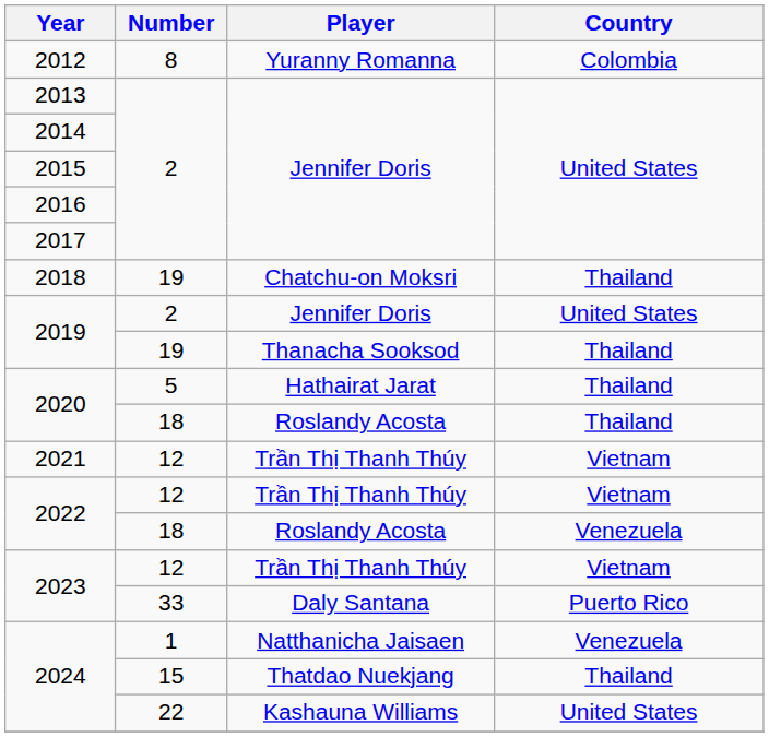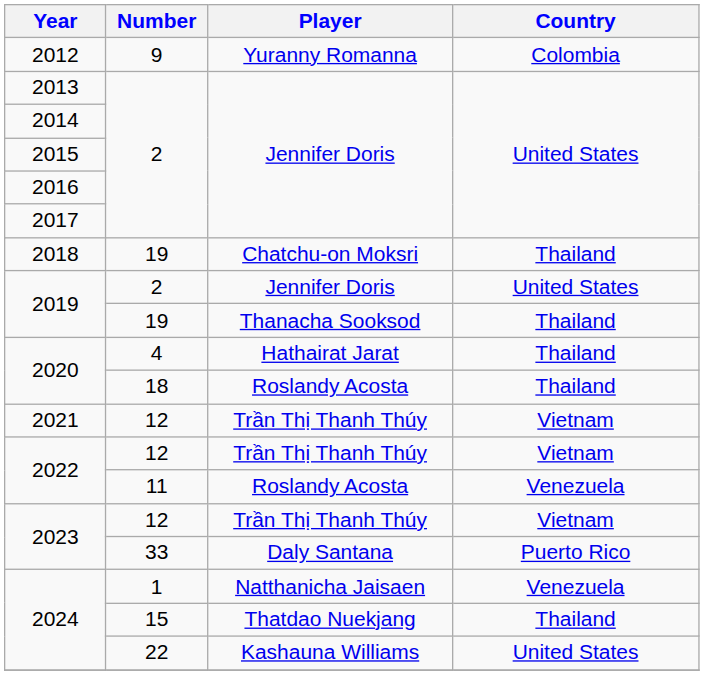 <table class="wikitable">
 <tr>
 <th width=70px style="background: #	#00FFFF; color: blue; text-align: center">Year</th>
 <th width=70px style="background: #	#00FFFF; color: blue">Number</th>
 <th width=180px style="background: #	#00FFFF; color: blue">Player</th>
 <th width=180px style="background: #	#00FFFF; color: blue">Country</th>
 </tr>
 <tr>
 <td style="text-align:center;">2012</td>
-<td align=center>8</td>
+<td align=center>9</td>
 <td align=center><a href='#'>Yuranny Romanna</a></td>
 <td align=center> <a href='#'>Colombia</a></td>
 </tr>
 <tr style="text-align:left;">
 <td style="text-align:center;">2013</td>
 <td align=center rowspan="6">2</td>
 <td align=center rowspan="6"><a href='#'>Jennifer Doris</a></td>
 <td align=center rowspan="6"> <a href='#'>United States</a></td>
 </tr>
 <tr style="text-align:left;">
 <td style="text-align:center;">2014</td>
 </tr>
 <tr style="text-align:left;">
 <td style="text-align:center;">2015</td>
 </tr>
 <tr style="text-align:left;">
 <td style="text-align:center;">2016</td>
 </tr>
 <tr style="text-align:left;">
 <td style="text-align:center;">2017</td>
 </tr>
 <tr style="text-align:left;">
 <td rowspan="2" style="text-align:center;">2018</td>
 </tr>
 <tr style="text-align:left;">
 <td align=center>19</td>
 <td align=center><a href='#'>Chatchu-on Moksri</a></td>
 <td align=center> <a href='#'>Thailand</a></td>
 </tr>
 <tr style="text-align:left;">
 <td rowspan="2" style="text-align:center;">2019</td>
 <td align=center>2</td>
 <td align=center><a href='#'>Jennifer Doris</a></td>
 <td align=center> <a href='#'>United States</a></td>
 </tr>
 <tr style="text-align:center;">
 <td align=center>19</td>
 <td align=center><a href='#'>Thanacha Sooksod</a></td>
 <td align=center> <a href='#'>Thailand</a></td>
 </tr>
 <tr style="text-align:left;">
 <td rowspan="2" style="text-align:center;">2020</td>
-<td align=center>5</td>
+<td align=center>4</td>
 <td align=center><a href='#'>Hathairat Jarat</a></td>
 <td align=center> <a href='#'>Thailand</a></td>
 </tr>
 <tr style="text-align:center;">
 <td align=center>18</td>
 <td align=center><a href='#'>Roslandy Acosta</a></td>
 <td align=center> <a href='#'>Thailand</a></td>
 </tr>
 <tr style="text-align:left;">
 <td style="text-align:center;">2021</td>
 <td align=center>12</td>
 <td align=center><a href='#'>Trần Thị Thanh Thúy</a></td>
 <td align=center> <a href='#'>Vietnam</a></td>
 </tr>
 <tr style="text-align:left;">
 <td rowspan="2" style="text-align:center;">2022</td>
 <td align=center>12</td>
 <td align=center><a href='#'>Trần Thị Thanh Thúy</a></td>
 <td align=center> <a href='#'>Vietnam</a></td>
 </tr>
 <tr style="text-align:center;">
-<td align=center>18</td>
+<td align=center>11</td>
 <td align=center><a href='#'>Roslandy Acosta</a></td>
 <td align=center> <a href='#'>Venezuela</a></td>
 </tr>
 <tr style="text-align:left;">
 <td rowspan="2" style="text-align:center;">2023</td>
 <td align=center>12</td>
 <td align=center><a href='#'>Trần Thị Thanh Thúy</a></td>
 <td align=center> <a href='#'>Vietnam</a></td>
 </tr>
 <tr style="text-align:center;">
 <td align=center>33</td>
 <td align=center><a href='#'>Daly Santana</a></td>
 <td align=center> <a href='#'>Puerto Rico</a></td>
 </tr>
 <tr style="text-align:left;">
 <td rowspan="3" style="text-align:center;">2024</td>
 <td align=center>1</td>
 <td align=center><a href='#'>Natthanicha Jaisaen</a></td>
 <td align=center> <a href='#'>Venezuela</a></td>
 </tr>
 <tr style="text-align:center;">
 <td align=center>15</td>
 <td align=center><a href='#'>Thatdao Nuekjang</a></td>
 <td align=center> <a href='#'>Thailand</a></td>
 </tr>
 <tr style="text-align:center;">
 <td align=center>22</td>
 <td align=center><a href='#'>Kashauna Williams</a></td>
 <td align=center> <a href='#'>United States</a></td>
 </tr>
 <tr>
 </tr>
 </table>
